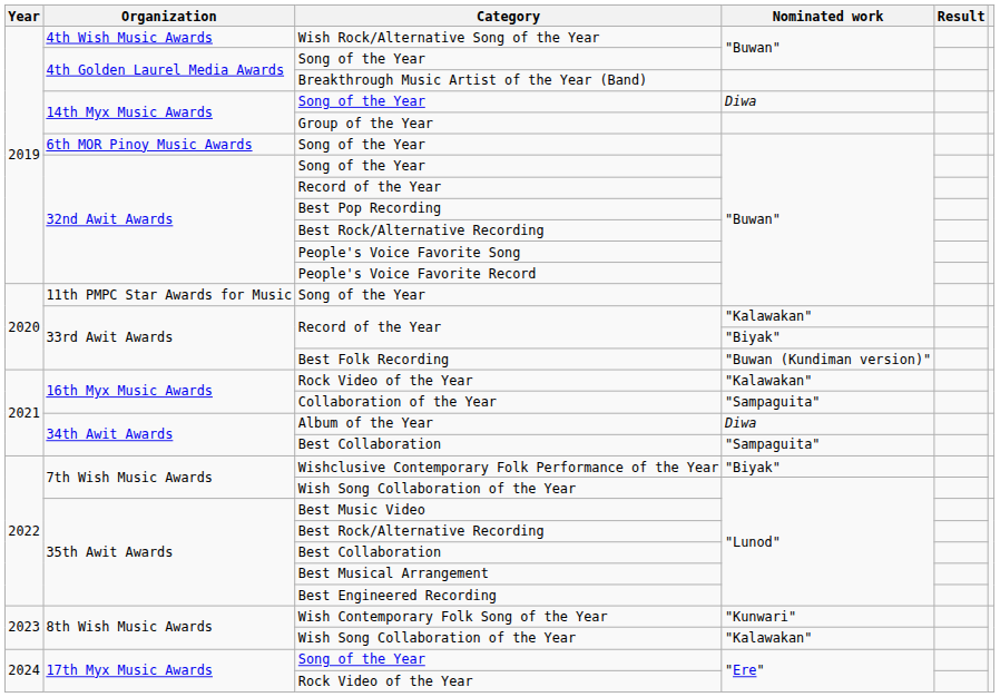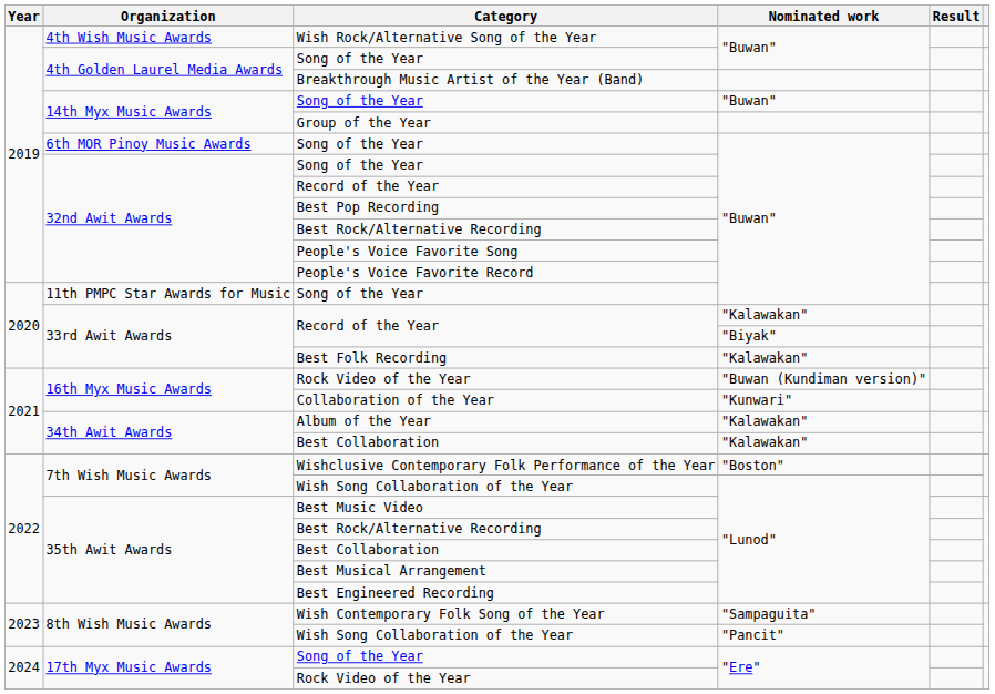 <table class="wikitable sortable">
 <tr>
 <th>Year</th>
 <th>Organization</th>
 <th>Category</th>
 <th>Nominated work</th>
 <th>Result</th>
 <th class="unsortable"></th>
 </tr>
 <tr>
 <td rowspan="12" style="text-align: center;">2019</td>
 <td><a href='#'>4th Wish Music Awards</a></td>
 <td>Wish Rock/Alternative Song of the Year</td>
 <td rowspan=2>"Buwan"</td>
 <td></td>
 <td style="text-align:center;"></td>
 </tr>
 <tr>
 <td rowspan="2"><a href='#'>4th Golden Laurel Media Awards</a></td>
 <td>Song of the Year</td>
 <td></td>
 <td rowspan="2" style="text-align:center;"></td>
 </tr>
 <tr>
 <td>Breakthrough Music Artist of the Year (Band)</td>
 <td></td>
 <td></td>
 </tr>
 <tr>
 <td rowspan="2"><a href='#'>14th Myx Music Awards</a></td>
 <td><a href='#'>Song of the Year</a></td>
-<td><em>Diwa</em></td>
+<td>"Buwan"</td>
 <td></td>
 <td style="text-align:center;" rowspan=2></td>
 </tr>
 <tr>
 <td>Group of the Year</td>
 <td></td>
 <td></td>
 </tr>
 <tr>
 <td><a href='#'>6th MOR Pinoy Music Awards</a></td>
 <td>Song of the Year</td>
 <td rowspan="8">"Buwan"</td>
 <td></td>
 <td style="text-align:center;"></td>
 </tr>
 <tr>
 <td rowspan="6"><a href='#'>32nd Awit Awards</a></td>
 <td>Song of the Year</td>
 <td></td>
 <td rowspan="6" style="text-align:center;"></td>
 </tr>
 <tr>
 <td>Record of the Year</td>
 <td></td>
 </tr>
 <tr>
 <td>Best Pop Recording</td>
 <td></td>
 </tr>
 <tr>
 <td>Best Rock/Alternative Recording</td>
 <td></td>
 </tr>
 <tr>
 <td>People's Voice Favorite Song</td>
 <td></td>
 </tr>
 <tr>
 <td>People's Voice Favorite Record</td>
 <td></td>
 </tr>
 <tr>
 <td rowspan="4" style="text-align: center;">2020</td>
 <td>11th PMPC Star Awards for Music</td>
 <td>Song of the Year</td>
 <td></td>
 <td style="text-align:center;"></td>
 </tr>
 <tr>
 <td rowspan="3">33rd Awit Awards</td>
 <td rowspan=2>Record of the Year</td>
 <td>"Kalawakan"</td>
 <td></td>
 <td style="text-align:center;" rowspan=3></td>
 </tr>
 <tr>
 <td>"Biyak"</td>
 <td></td>
 </tr>
 <tr>
 <td>Best Folk Recording</td>
-<td>"Buwan (Kundiman version)"</td>
+<td>"Kalawakan"</td>
 <td></td>
 </tr>
 <tr>
 <td style="text-align:center;" rowspan="4">2021</td>
 <td rowspan=2><a href='#'>16th Myx Music Awards</a></td>
 <td>Rock Video of the Year</td>
+<td>"Buwan (Kundiman version)"</td>
+<td></td>
+<td style="text-align:center;" rowspan=2></td>
+</tr>
+<tr>
+<td>Collaboration of the Year</td>
+<td>"Kunwari"</td>
+<td></td>
+</tr>
+<tr>
+<td rowspan="2"><a href='#'>34th Awit Awards</a></td>
+<td>Album of the Year</td>
 <td>"Kalawakan"</td>
 <td></td>
 <td style="text-align:center;" rowspan=2></td>
 </tr>
 <tr>
-<td>Collaboration of the Year</td>
-<td>"Sampaguita" </td>
-<td></td>
-</tr>
-<tr>
-<td rowspan="2"><a href='#'>34th Awit Awards</a></td>
-<td>Album of the Year</td>
-<td><em>Diwa</em></td>
-<td></td>
-<td style="text-align:center;" rowspan=2></td>
-</tr>
-<tr>
 <td>Best Collaboration</td>
-<td>"Sampaguita" </td>
+<td>"Kalawakan"</td>
 <td></td>
 </tr>
 <tr>
 <td rowspan="7" style="text-align:center;">2022</td>
 <td rowspan="2">7th Wish Music Awards</td>
 <td>Wishclusive Contemporary Folk Performance of the Year</td>
-<td>"Biyak"</td>
+<td>"Boston"</td>
 <td></td>
 <td rowspan="2" style="text-align: center;"></td>
 </tr>
 <tr>
 <td>Wish Song Collaboration of the Year</td>
 <td rowspan="6">"Lunod" </td>
 <td></td>
 </tr>
 <tr>
 <td rowspan="5">35th Awit Awards</td>
 <td>Best Music Video</td>
 <td></td>
 <td rowspan="5" style="text-align:center;"></td>
 </tr>
 <tr>
 <td>Best Rock/Alternative Recording</td>
 <td></td>
 </tr>
 <tr>
 <td>Best Collaboration</td>
 <td></td>
 </tr>
 <tr>
 <td>Best Musical Arrangement</td>
 <td></td>
 </tr>
 <tr>
 <td>Best Engineered Recording</td>
 <td></td>
 </tr>
 <tr>
 <td rowspan="2" style="text-align:center;">2023</td>
 <td rowspan="2">8th Wish Music Awards</td>
 <td>Wish Contemporary Folk Song of the Year</td>
-<td>"Kunwari"</td>
+<td>"Sampaguita" </td>
 <td></td>
 <td rowspan="2" style="text-align:center;"></td>
 </tr>
 <tr>
 <td>Wish Song Collaboration of the Year</td>
-<td>"Kalawakan"</td>
+<td>"Pancit" </td>
 <td></td>
 </tr>
 <tr>
 <td rowspan="2" style="text-align: center;">2024</td>
 <td rowspan="2"><a href='#'>17th Myx Music Awards</a></td>
 <td><a href='#'>Song of the Year</a></td>
 <td rowspan="2">"<a href='#'>Ere</a>"</td>
 <td></td>
 <td rowspan="2" style="text-align:center;"></td>
 </tr>
 <tr>
 <td>Rock Video of the Year</td>
 <td></td>
 </tr>
 </table>
